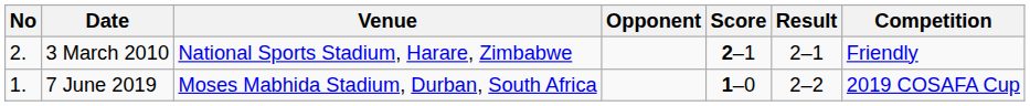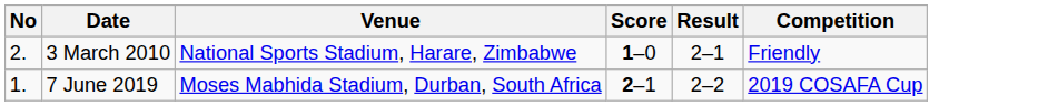 <table class="wikitable" style="font-size:100%;">
 <tr>
 <th>No</th>
 <th>Date</th>
 <th>Venue</th>
-<th>Opponent</th>
 <th>Score</th>
 <th>Result</th>
 <th>Competition</th>
 </tr>
 <tr>
 <td>2.</td>
 <td>3 March 2010</td>
 <td><a href='#'>National Sports Stadium</a>, <a href='#'>Harare</a>, <a href='#'>Zimbabwe</a></td>
-<td></td>
-<td align=center><strong>2</strong>–1</td>
+<td align=center><strong>1</strong>–0</td>
 <td align=center>2–1</td>
 <td><a href='#'>Friendly</a></td>
 </tr>
 <tr>
 <td>1.</td>
 <td>7 June 2019</td>
 <td><a href='#'>Moses Mabhida Stadium</a>, <a href='#'>Durban</a>, <a href='#'>South Africa</a></td>
-<td></td>
-<td align=center><strong>1</strong>–0</td>
+<td align=center><strong>2</strong>–1</td>
 <td align=center>2–2 </td>
 <td><a href='#'>2019 COSAFA Cup</a></td>
 </tr>
 </table>
